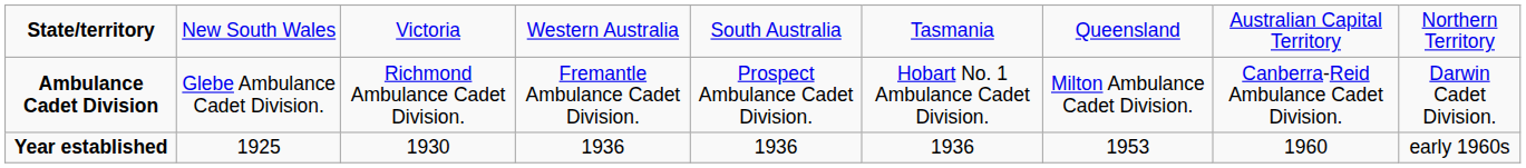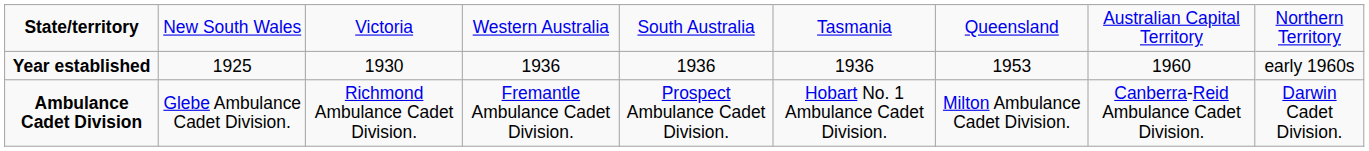 <table class="wikitable" style="text-align:center">
 <tr>
 <td><strong>State/territory</strong></td>
 <td><a href='#'>New South Wales</a></td>
 <td><a href='#'>Victoria</a></td>
 <td><a href='#'>Western Australia</a></td>
 <td><a href='#'>South Australia</a></td>
 <td><a href='#'>Tasmania</a></td>
 <td><a href='#'>Queensland</a></td>
 <td><a href='#'>Australian Capital Territory</a></td>
 <td><a href='#'>Northern Territory</a></td>
 </tr>
 <tr>
+<td><strong>Year established</strong></td>
+<td>1925</td>
+<td>1930</td>
+<td>1936</td>
+<td>1936</td>
+<td>1936</td>
+<td>1953</td>
+<td>1960</td>
+<td>early 1960s</td>
+</tr>
+<tr>
 <td><strong>Ambulance Cadet Division</strong></td>
 <td><a href='#'>Glebe</a> Ambulance Cadet Division.</td>
 <td><a href='#'>Richmond</a> Ambulance Cadet Division.</td>
 <td><a href='#'>Fremantle</a> Ambulance Cadet Division.</td>
 <td><a href='#'>Prospect</a> Ambulance Cadet Division.</td>
 <td><a href='#'>Hobart</a> No. 1 Ambulance Cadet Division.</td>
 <td><a href='#'>Milton</a> Ambulance Cadet Division.</td>
 <td><a href='#'>Canberra</a>-<a href='#'>Reid</a> Ambulance Cadet Division.</td>
 <td><a href='#'>Darwin</a> Cadet Division.</td>
 </tr>
-<tr>
-<td><strong>Year established</strong></td>
-<td>1925</td>
-<td>1930</td>
-<td>1936</td>
-<td>1936</td>
-<td>1936</td>
-<td>1953</td>
-<td>1960</td>
-<td>early 1960s</td>
-</tr>
 </table>
